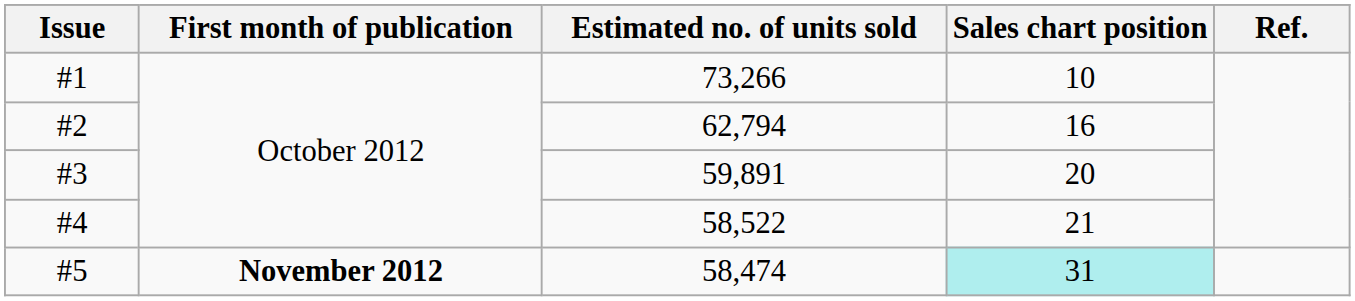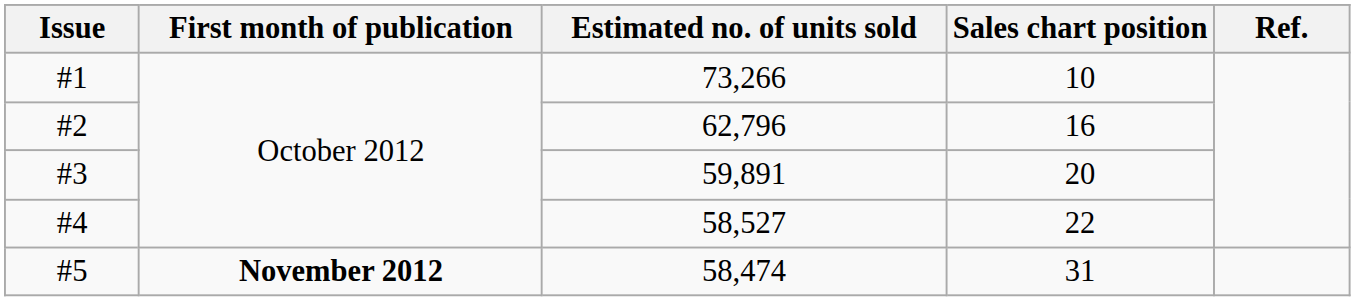 <table class="wikitable" style="width:auto; text-align:center;">
 <tr>
 <th width=10%>Issue</th>
 <th width=30%>First month of publication</th>
 <th width=30%>Estimated no. of units sold</th>
 <th width=20%>Sales chart position</th>
 <th width=10%>Ref.</th>
 </tr>
 <tr>
 <td>#1</td>
 <td rowspan="4">October 2012</td>
 <td>73,266</td>
 <td>10</td>
 <td rowspan="4"></td>
 </tr>
 <tr>
 <td>#2</td>
-<td>62,794</td>
+<td>62,796</td>
 <td>16</td>
 </tr>
 <tr>
 <td>#3</td>
 <td>59,891</td>
 <td>20</td>
 </tr>
 <tr>
 <td>#4</td>
-<td>58,522</td>
-<td>21</td>
+<td>58,527</td>
+<td>22</td>
 </tr>
 <tr>
 <td>#5</td>
 <td><strong>November 2012</strong></td>
 <td>58,474</td>
-<td style="background: paleturquoise;">31</td>
+<td>31</td>
 <td></td>
 </tr>
 </table>
